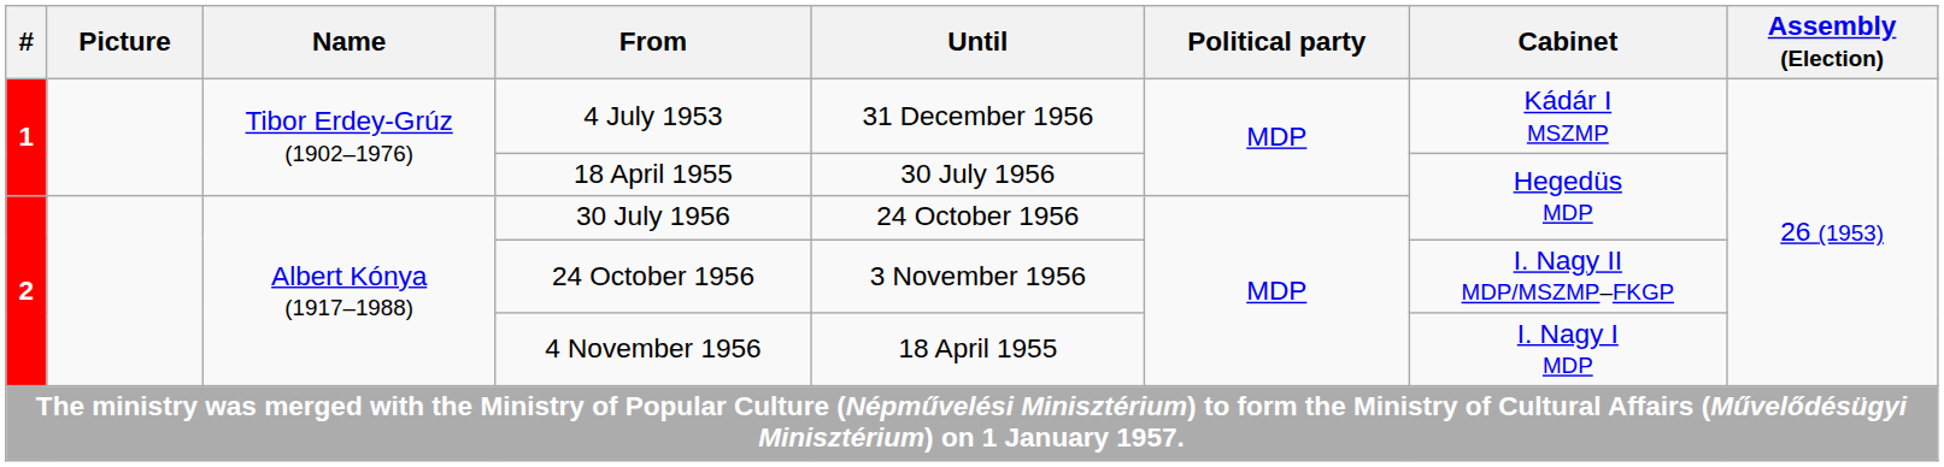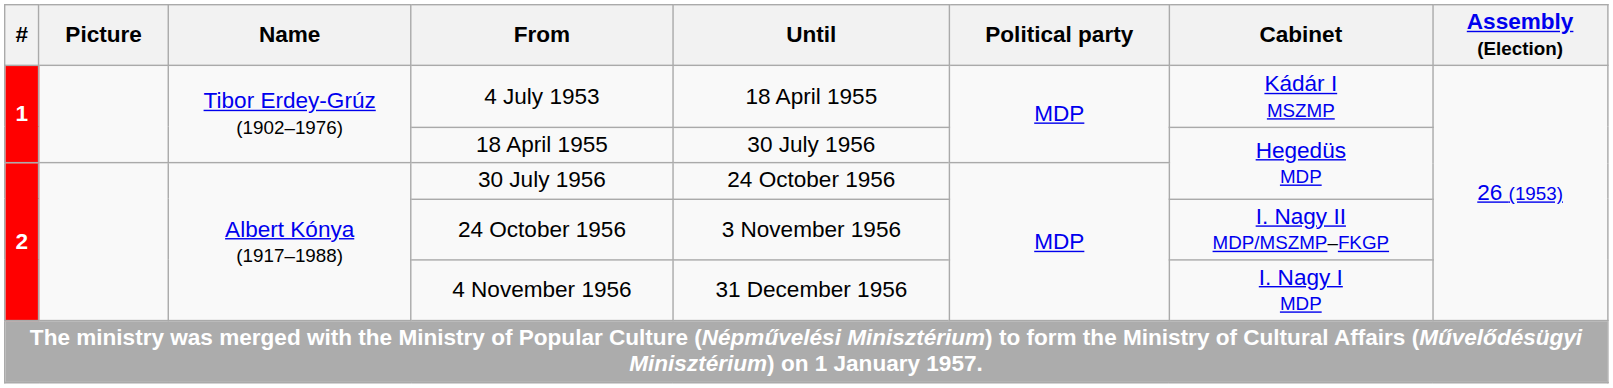 <table width=90% class="wikitable" style="text-align:center">
 <tr>
 <th>#</th>
 <th>Picture</th>
 <th>Name</th>
 <th>From</th>
 <th>Until</th>
 <th>Political party</th>
 <th>Cabinet</th>
 <th><a href='#'>Assembly</a><br><small>(Election)</small></th>
 </tr>
 <tr>
 <th rowspan="2" style="background:Red; color:white">1</th>
 <td rowspan="2"></td>
 <td rowspan="2"><a href='#'>Tibor Erdey-Grúz</a><br><small>(1902–1976)</small></td>
 <td>4 July 1953</td>
-<td>31 December 1956</td>
+<td>18 April 1955</td>
 <td rowspan="2"><a href='#'>MDP</a></td>
 <td><a href='#'>Kádár I</a><br><small><a href='#'>MSZMP</a></small></td>
 <td rowspan="5"><a href='#'>26 <small>(1953)</small></a></td>
 </tr>
 <tr>
 <td>18 April 1955</td>
 <td>30 July 1956</td>
 <td rowspan="2"><a href='#'>Hegedüs</a><br><small><a href='#'>MDP</a></small></td>
 </tr>
 <tr>
 <th rowspan="3" style="background:Red; color:white">2</th>
 <td rowspan="3"></td>
 <td rowspan="3"><a href='#'>Albert Kónya</a><br><small>(1917–1988)</small></td>
 <td>30 July 1956</td>
 <td>24 October 1956</td>
 <td rowspan="3"><a href='#'>MDP</a></td>
 </tr>
 <tr>
 <td>24 October 1956</td>
 <td>3 November 1956</td>
 <td><a href='#'>I. Nagy II</a><br><small><a href='#'>MDP/MSZMP</a>–<a href='#'>FKGP</a></small></td>
 </tr>
 <tr>
 <td>4 November 1956</td>
-<td>18 April 1955</td>
+<td>31 December 1956</td>
 <td><a href='#'>I. Nagy I</a><br><small><a href='#'>MDP</a></small></td>
 </tr>
 <tr>
 <th colspan="8" style="background-color:#ACACAC; color:white">The ministry was merged with the Ministry of Popular Culture (<em>Népművelési Minisztérium</em>) to form the Ministry of Cultural Affairs (<em>Művelődésügyi Minisztérium</em>) on 1 January 1957.</th>
 </tr>
 <tr>
 </tr>
 </table>
